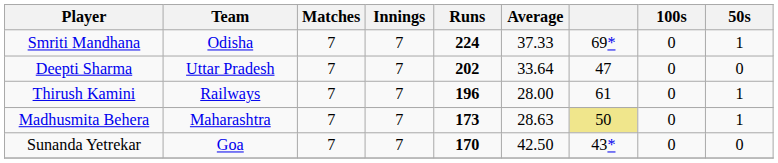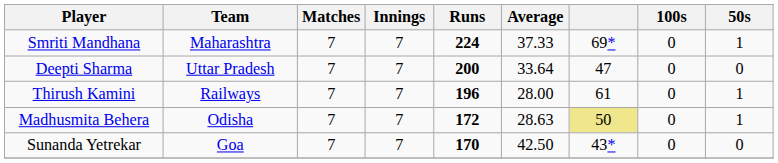 <table class="wikitable" style="text-align:center;">
 <tr>
 <th width=150>Player</th>
 <th width=125>Team</th>
 <th width=60>Matches</th>
 <th width=60>Innings</th>
 <th width=60>Runs</th>
 <th width=60>Average</th>
 <th width=60></th>
 <th width=60>100s</th>
 <th width=60>50s</th>
 </tr>
 <tr>
 <td><a href='#'>Smriti Mandhana</a></td>
-<td><a href='#'>Odisha</a></td>
+<td><a href='#'>Maharashtra</a></td>
 <td>7</td>
 <td>7</td>
 <td><strong>224</strong></td>
 <td>37.33</td>
 <td>69<a href='#'>*</a></td>
 <td>0</td>
 <td>1</td>
 </tr>
 <tr>
 <td><a href='#'>Deepti Sharma</a></td>
 <td><a href='#'>Uttar Pradesh</a></td>
 <td>7</td>
 <td>7</td>
-<td><strong>202</strong></td>
+<td><strong>200</strong></td>
 <td>33.64</td>
 <td>47</td>
 <td>0</td>
 <td>0</td>
 </tr>
 <tr>
 <td><a href='#'>Thirush Kamini</a></td>
 <td><a href='#'>Railways</a></td>
 <td>7</td>
 <td>7</td>
 <td><strong>196</strong></td>
 <td>28.00</td>
 <td>61</td>
 <td>0</td>
 <td>1</td>
 </tr>
 <tr>
 <td><a href='#'>Madhusmita Behera</a></td>
-<td><a href='#'>Maharashtra</a></td>
+<td><a href='#'>Odisha</a></td>
 <td>7</td>
 <td>7</td>
-<td><strong>173</strong></td>
+<td><strong>172</strong></td>
 <td>28.63</td>
 <td style="background: khaki;">50</td>
 <td>0</td>
 <td>1</td>
 </tr>
 <tr>
 <td>Sunanda Yetrekar</td>
 <td><a href='#'>Goa</a></td>
 <td>7</td>
 <td>7</td>
 <td><strong>170</strong></td>
 <td>42.50</td>
 <td>43<a href='#'>*</a></td>
 <td>0</td>
 <td>0</td>
 </tr>
 <tr>
 </tr>
 </table>
